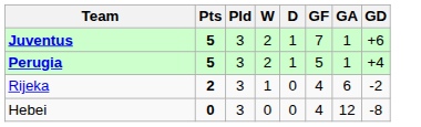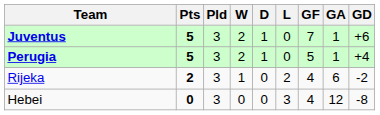 <table class="wikitable" style="text-align:center;">
 <tr>
 <th width=200>Team</th>
 <th width=20>Pts</th>
 <th width=20>Pld</th>
 <th width=20>W</th>
 <th width=20>D</th>
+<th width=20>L</th>
 <th width=20>GF</th>
 <th width=20>GA</th>
 <th width=20>GD</th>
 </tr>
 <tr style="background:#ccffcc">
 <td style="text-align:left"><strong> <a href='#'>Juventus</a></strong></td>
 <td><strong>5</strong></td>
 <td>3</td>
 <td>2</td>
 <td>1</td>
+<td>0</td>
 <td>7</td>
 <td>1</td>
 <td>+6</td>
 </tr>
 <tr style="background:#ccffcc">
 <td style="text-align:left"><strong> <a href='#'>Perugia</a></strong></td>
 <td><strong>5</strong></td>
 <td>3</td>
 <td>2</td>
 <td>1</td>
+<td>0</td>
 <td>5</td>
 <td>1</td>
 <td>+4</td>
 </tr>
 <tr>
 <td style="text-align:left"> <a href='#'>Rijeka</a></td>
 <td><strong>2</strong></td>
 <td>3</td>
 <td>1</td>
 <td>0</td>
+<td>2</td>
 <td>4</td>
 <td>6</td>
 <td>-2</td>
 </tr>
 <tr>
 <td style="text-align:left"> Hebei</td>
 <td><strong>0</strong></td>
 <td>3</td>
 <td>0</td>
 <td>0</td>
+<td>3</td>
 <td>4</td>
 <td>12</td>
 <td>-8</td>
 </tr>
 </table>
